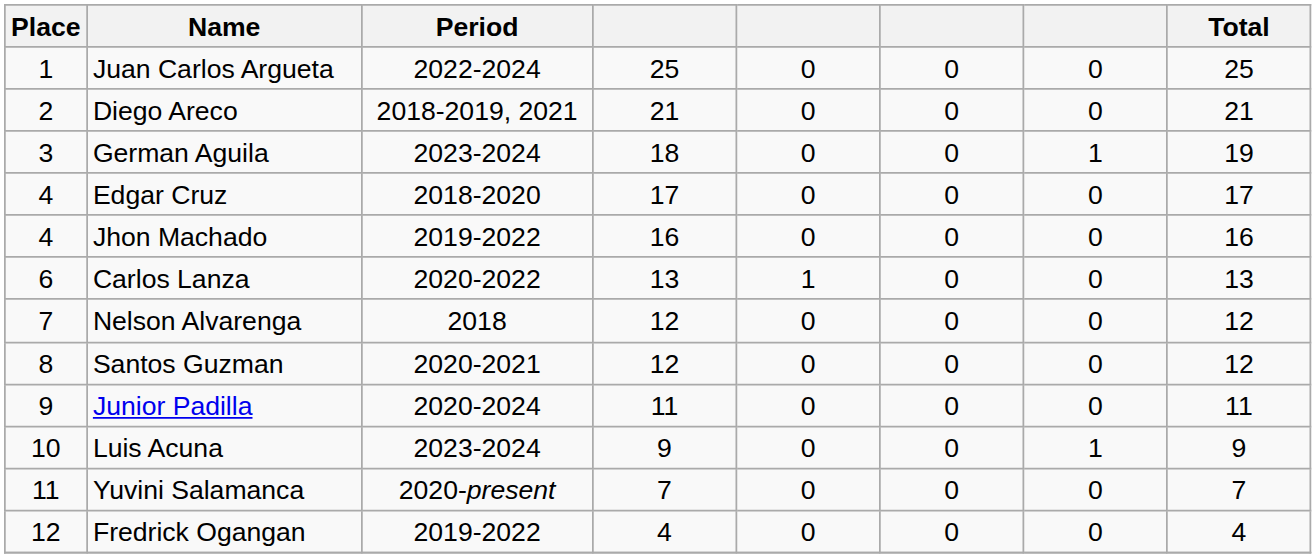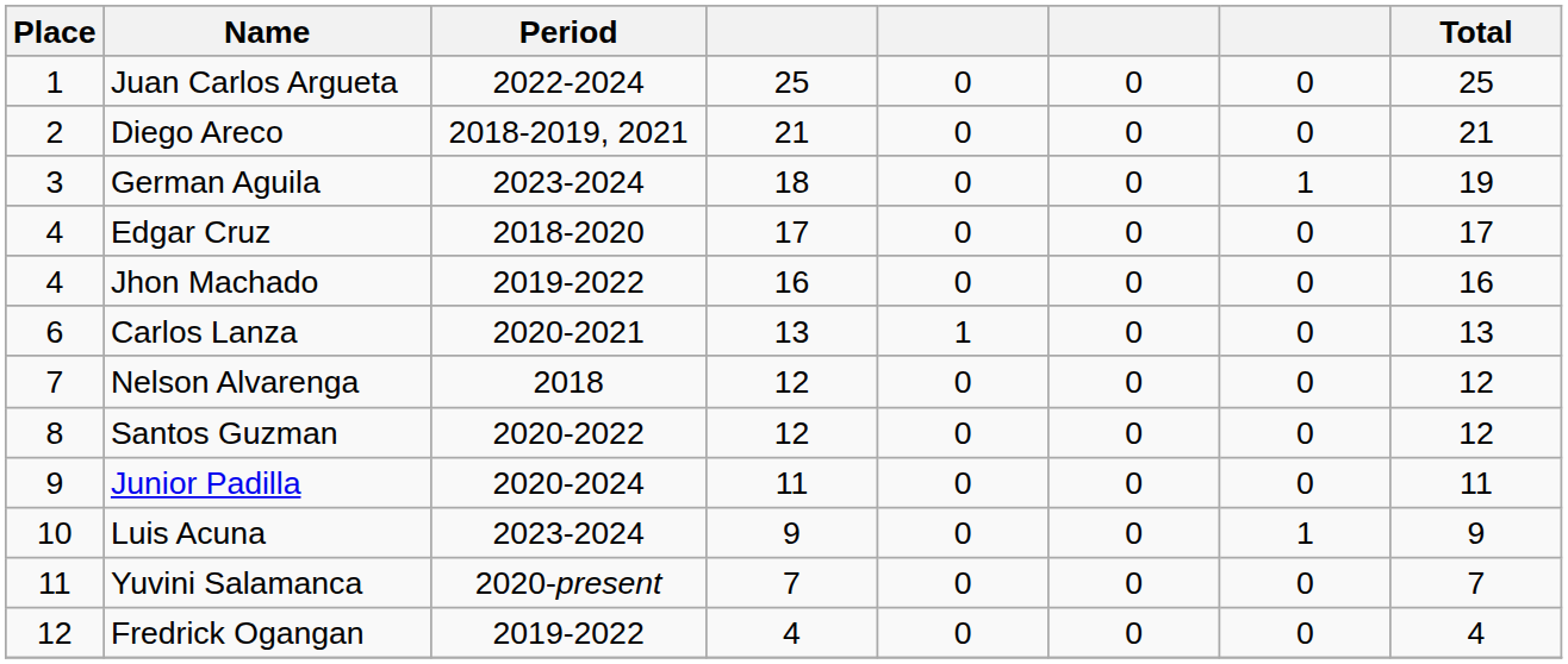 <table class="wikitable sortable" style="font-size: 95%; text-align: center;">
 <tr>
 <th width=30>Place</th>
 <th width=150>Name</th>
 <th width=125>Period</th>
 <th width=75></th>
 <th width=75></th>
 <th width=75></th>
 <th width=75></th>
 <th width=75><strong>Total</strong></th>
 </tr>
 <tr>
 <td>1</td>
 <td align="left"> Juan Carlos Argueta</td>
 <td>2022-2024</td>
 <td>25</td>
 <td>0</td>
 <td>0</td>
 <td>0</td>
 <td>25</td>
 </tr>
 <tr>
 <td>2</td>
 <td align="left"> Diego Areco</td>
 <td>2018-2019, 2021</td>
 <td>21</td>
 <td>0</td>
 <td>0</td>
 <td>0</td>
 <td>21</td>
 </tr>
 <tr>
 <td>3</td>
 <td align="left"> German Aguila</td>
 <td>2023-2024</td>
 <td>18</td>
 <td>0</td>
 <td>0</td>
 <td>1</td>
 <td>19</td>
 </tr>
 <tr>
 <td>4</td>
 <td align="left"> Edgar Cruz</td>
 <td>2018-2020</td>
 <td>17</td>
 <td>0</td>
 <td>0</td>
 <td>0</td>
 <td>17</td>
 </tr>
 <tr>
 <td>4</td>
 <td align="left"> Jhon Machado</td>
 <td>2019-2022</td>
 <td>16</td>
 <td>0</td>
 <td>0</td>
 <td>0</td>
 <td>16</td>
 </tr>
 <tr>
 <td>6</td>
 <td align="left"> Carlos Lanza</td>
-<td>2020-2022</td>
+<td>2020-2021</td>
 <td>13</td>
 <td>1</td>
 <td>0</td>
 <td>0</td>
 <td>13</td>
 </tr>
 <tr>
 <td>7</td>
 <td align="left"> Nelson Alvarenga</td>
 <td>2018</td>
 <td>12</td>
 <td>0</td>
 <td>0</td>
 <td>0</td>
 <td>12</td>
 </tr>
 <tr>
 <td>8</td>
 <td align="left"> Santos Guzman</td>
-<td>2020-2021</td>
+<td>2020-2022</td>
 <td>12</td>
 <td>0</td>
 <td>0</td>
 <td>0</td>
 <td>12</td>
 </tr>
 <tr>
 <td>9</td>
 <td align="left"> <a href='#'>Junior Padilla</a></td>
 <td>2020-2024</td>
 <td>11</td>
 <td>0</td>
 <td>0</td>
 <td>0</td>
 <td>11</td>
 </tr>
 <tr>
 <td>10</td>
 <td align="left"> Luis Acuna</td>
 <td>2023-2024</td>
 <td>9</td>
 <td>0</td>
 <td>0</td>
 <td>1</td>
 <td>9</td>
 </tr>
 <tr>
 <td>11</td>
 <td align="left"> Yuvini Salamanca</td>
 <td>2020-<em>present</em></td>
 <td>7</td>
 <td>0</td>
 <td>0</td>
 <td>0</td>
 <td>7</td>
 </tr>
 <tr>
 <td>12</td>
 <td align="left"> Fredrick Ogangan</td>
 <td>2019-2022</td>
 <td>4</td>
 <td>0</td>
 <td>0</td>
 <td>0</td>
 <td>4</td>
 </tr>
 <tr>
 </tr>
 </table>
